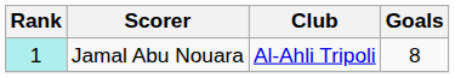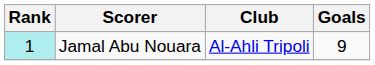 <table class="wikitable" style="text-align:center">
 <tr>
 <th>Rank</th>
 <th>Scorer</th>
 <th>Club</th>
 <th>Goals</th>
 </tr>
 <tr>
 <td style="background: paleturquoise;">1</td>
 <td align="left"> Jamal Abu Nouara</td>
 <td align="left"><a href='#'>Al-Ahli Tripoli</a></td>
-<td>8</td>
+<td>9</td>
 </tr>
 <tr>
 </tr>
 </table>
